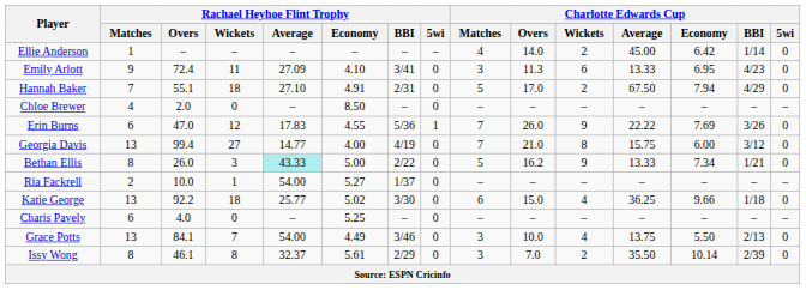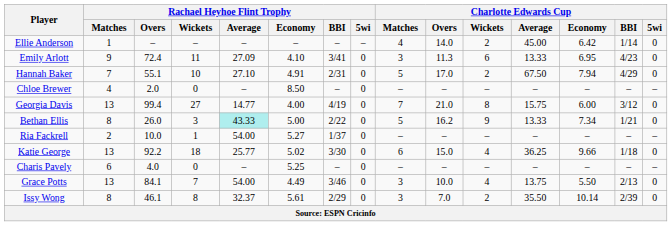 <table class="wikitable" style="text-align:center; width:86%;">
 <tr>
 <th rowspan=2>Player</th>
 <th colspan=7><a href='#'>Rachael Heyhoe Flint Trophy</a></th>
 <th colspan=7><a href='#'>Charlotte Edwards Cup</a></th>
 </tr>
 <tr>
 <th>Matches</th>
 <th>Overs</th>
 <th>Wickets</th>
 <th>Average</th>
 <th>Economy</th>
 <th>BBI</th>
 <th>5wi</th>
 <th>Matches</th>
 <th>Overs</th>
 <th>Wickets</th>
 <th>Average</th>
 <th>Economy</th>
 <th>BBI</th>
 <th>5wi</th>
 </tr>
 <tr>
 <td><a href='#'>Ellie Anderson</a></td>
 <td>1</td>
 <td>–</td>
 <td>–</td>
 <td>–</td>
 <td>–</td>
 <td>–</td>
 <td>–</td>
 <td>4</td>
 <td>14.0</td>
 <td>2</td>
 <td>45.00</td>
 <td>6.42</td>
 <td>1/14</td>
 <td>0</td>
 </tr>
 <tr>
 <td><a href='#'>Emily Arlott</a></td>
 <td>9</td>
 <td>72.4</td>
 <td>11</td>
 <td>27.09</td>
 <td>4.10</td>
 <td>3/41</td>
 <td>0</td>
 <td>3</td>
 <td>11.3</td>
 <td>6</td>
 <td>13.33</td>
 <td>6.95</td>
 <td>4/23</td>
 <td>0</td>
 </tr>
 <tr>
 <td><a href='#'>Hannah Baker</a></td>
 <td>7</td>
 <td>55.1</td>
-<td>18</td>
+<td>10</td>
 <td>27.10</td>
 <td>4.91</td>
 <td>2/31</td>
 <td>0</td>
 <td>5</td>
 <td>17.0</td>
 <td>2</td>
 <td>67.50</td>
 <td>7.94</td>
 <td>4/29</td>
 <td>0</td>
 </tr>
 <tr>
 <td><a href='#'>Chloe Brewer</a></td>
 <td>4</td>
 <td>2.0</td>
 <td>0</td>
 <td>–</td>
 <td>8.50</td>
 <td>–</td>
 <td>0</td>
 <td>–</td>
 <td>–</td>
 <td>–</td>
 <td>–</td>
 <td>–</td>
 <td>–</td>
 <td>–</td>
-</tr>
-<tr>
-<td><a href='#'>Erin Burns</a></td>
-<td>6</td>
-<td>47.0</td>
-<td>12</td>
-<td>17.83</td>
-<td>4.55</td>
-<td>5/36</td>
-<td>1</td>
-<td>7</td>
-<td>26.0</td>
-<td>9</td>
-<td>22.22</td>
-<td>7.69</td>
-<td>3/26</td>
-<td>0</td>
 </tr>
 <tr>
 <td><a href='#'>Georgia Davis</a></td>
 <td>13</td>
 <td>99.4</td>
 <td>27</td>
 <td>14.77</td>
 <td>4.00</td>
 <td>4/19</td>
 <td>0</td>
 <td>7</td>
 <td>21.0</td>
 <td>8</td>
 <td>15.75</td>
 <td>6.00</td>
 <td>3/12</td>
 <td>0</td>
 </tr>
 <tr>
 <td><a href='#'>Bethan Ellis</a></td>
 <td>8</td>
 <td>26.0</td>
 <td>3</td>
 <td style="background: paleturquoise;">43.33</td>
 <td>5.00</td>
 <td>2/22</td>
 <td>0</td>
 <td>5</td>
 <td>16.2</td>
 <td>9</td>
 <td>13.33</td>
 <td>7.34</td>
 <td>1/21</td>
 <td>0</td>
 </tr>
 <tr>
 <td><a href='#'>Ria Fackrell</a></td>
 <td>2</td>
 <td>10.0</td>
 <td>1</td>
 <td>54.00</td>
 <td>5.27</td>
 <td>1/37</td>
 <td>0</td>
 <td>–</td>
 <td>–</td>
 <td>–</td>
 <td>–</td>
 <td>–</td>
 <td>–</td>
 <td>–</td>
 </tr>
 <tr>
 <td><a href='#'>Katie George</a></td>
 <td>13</td>
 <td>92.2</td>
 <td>18</td>
 <td>25.77</td>
 <td>5.02</td>
 <td>3/30</td>
 <td>0</td>
 <td>6</td>
 <td>15.0</td>
 <td>4</td>
 <td>36.25</td>
 <td>9.66</td>
 <td>1/18</td>
 <td>0</td>
 </tr>
 <tr>
 <td><a href='#'>Charis Pavely</a></td>
 <td>6</td>
 <td>4.0</td>
 <td>0</td>
 <td>–</td>
 <td>5.25</td>
 <td>–</td>
 <td>0</td>
 <td>–</td>
 <td>–</td>
 <td>–</td>
 <td>–</td>
 <td>–</td>
 <td>–</td>
 <td>–</td>
 </tr>
 <tr>
 <td><a href='#'>Grace Potts</a></td>
 <td>13</td>
 <td>84.1</td>
 <td>7</td>
 <td>54.00</td>
 <td>4.49</td>
 <td>3/46</td>
 <td>0</td>
 <td>3</td>
 <td>10.0</td>
 <td>4</td>
 <td>13.75</td>
 <td>5.50</td>
 <td>2/13</td>
 <td>0</td>
 </tr>
 <tr>
 <td><a href='#'>Issy Wong</a></td>
 <td>8</td>
 <td>46.1</td>
 <td>8</td>
 <td>32.37</td>
 <td>5.61</td>
 <td>2/29</td>
 <td>0</td>
 <td>3</td>
 <td>7.0</td>
 <td>2</td>
 <td>35.50</td>
 <td>10.14</td>
 <td>2/39</td>
 <td>0</td>
 </tr>
 <tr>
 <th colspan="15"><small>Source: ESPN Cricinfo</small></th>
 </tr>
 </table>
